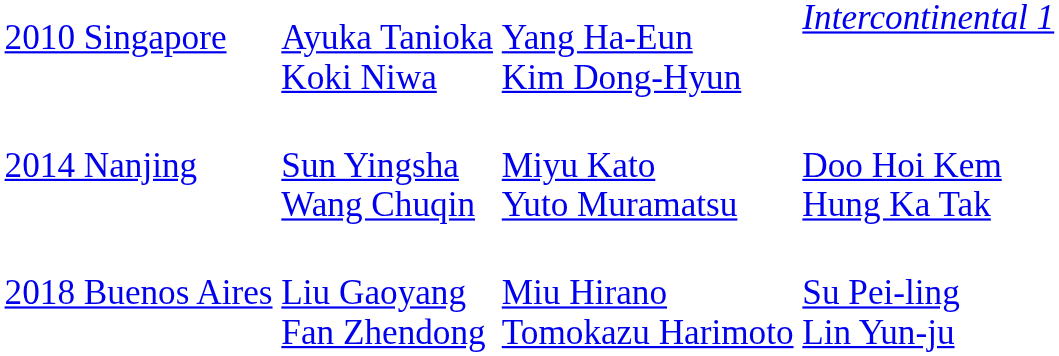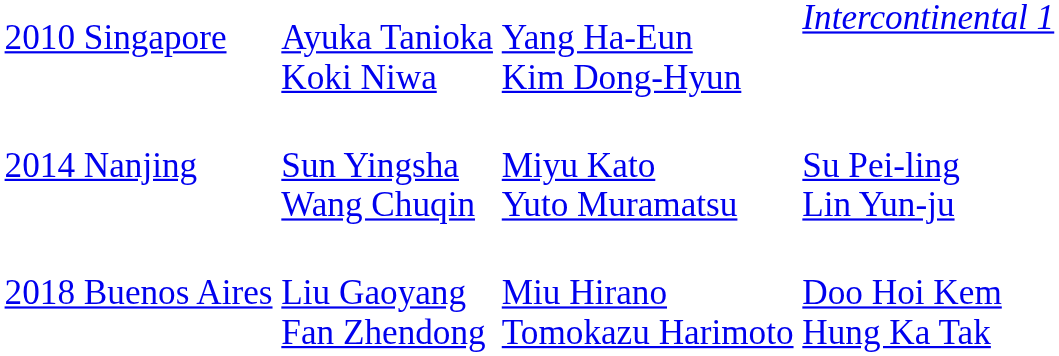 <table>
 <tr>
 <td><a href='#'>2010 Singapore</a><br></td>
 <td> <br> <a href='#'>Ayuka Tanioka</a> <br> <a href='#'>Koki Niwa</a></td>
 <td> <br> <a href='#'>Yang Ha-Eun</a> <br> <a href='#'>Kim Dong-Hyun</a></td>
 <td><em> <a href='#'>Intercontinental 1</a></em> <br>  <br> </td>
 </tr>
 <tr>
 <td><a href='#'>2014 Nanjing</a><br></td>
 <td> <br> <a href='#'>Sun Yingsha</a><br><a href='#'>Wang Chuqin</a></td>
 <td> <br> <a href='#'>Miyu Kato</a> <br> <a href='#'>Yuto Muramatsu</a></td>
-<td> <br> <a href='#'>Doo Hoi Kem</a> <br> <a href='#'>Hung Ka Tak</a></td>
+<td> <br> <a href='#'>Su Pei-ling</a><br><a href='#'>Lin Yun-ju</a></td>
 </tr>
 <tr>
 <td><a href='#'>2018 Buenos Aires</a><br></td>
 <td> <br> <a href='#'>Liu Gaoyang</a> <br> <a href='#'>Fan Zhendong</a></td>
 <td> <br> <a href='#'>Miu Hirano</a><br><a href='#'>Tomokazu Harimoto</a></td>
-<td> <br> <a href='#'>Su Pei-ling</a><br><a href='#'>Lin Yun-ju</a></td>
+<td> <br> <a href='#'>Doo Hoi Kem</a> <br> <a href='#'>Hung Ka Tak</a></td>
 </tr>
 </table>
